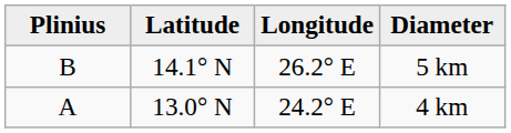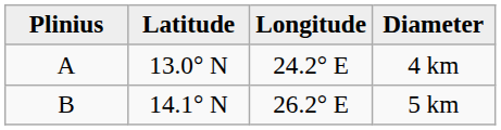 <table class="wikitable">
 <tr>
 <th width="25%" style="background:#eeeeee;">Plinius</th>
 <th width="25%" style="background:#eeeeee;">Latitude</th>
 <th width="25%" style="background:#eeeeee;">Longitude</th>
 <th width="25%" style="background:#eeeeee;">Diameter</th>
 </tr>
 <tr>
+<td align="center">A</td>
+<td align="center">13.0° N</td>
+<td align="center">24.2° E</td>
+<td align="center">4 km</td>
+</tr>
+<tr>
 <td align="center">B</td>
 <td align="center">14.1° N</td>
 <td align="center">26.2° E</td>
 <td align="center">5 km</td>
 </tr>
-<tr>
-<td align="center">A</td>
-<td align="center">13.0° N</td>
-<td align="center">24.2° E</td>
-<td align="center">4 km</td>
-</tr>
 </table>
